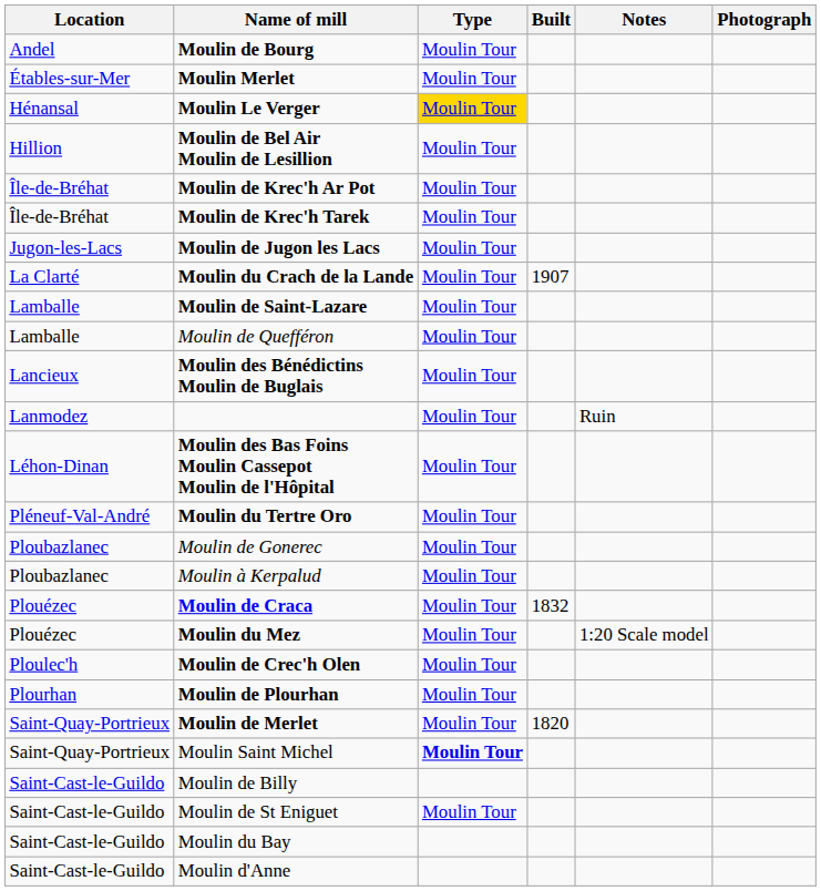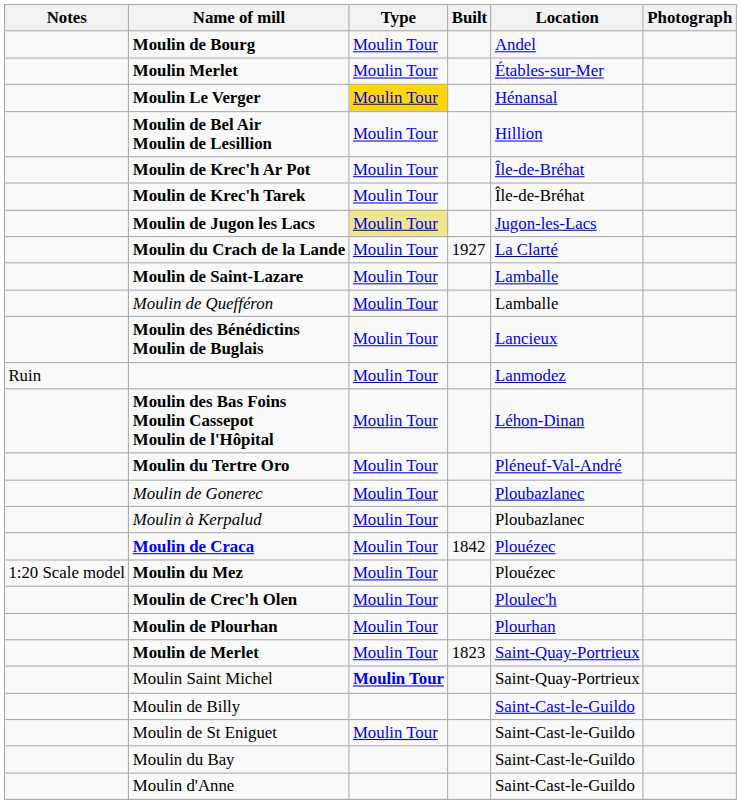 <table class="wikitable">
 <tr>
-<th>Location</th>
+<th>Notes</th>
 <th>Name of mill</th>
 <th>Type</th>
 <th>Built</th>
-<th>Notes</th>
+<th>Location</th>
 <th>Photograph</th>
 </tr>
 <tr>
-<td><a href='#'>Andel</a></td>
+<td> </td>
 <td><strong>Moulin de Bourg</strong></td>
 <td><a href='#'>Moulin Tour</a></td>
 <td></td>
-<td> </td>
+<td><a href='#'>Andel</a></td>
 <td></td>
 </tr>
 <tr>
-<td><a href='#'>Étables-sur-Mer</a></td>
+<td></td>
 <td><strong>Moulin Merlet</strong></td>
 <td><a href='#'>Moulin Tour</a></td>
 <td></td>
-<td></td>
+<td><a href='#'>Étables-sur-Mer</a></td>
 <td></td>
 </tr>
 <tr>
-<td><a href='#'>Hénansal</a></td>
+<td> </td>
 <td><strong>Moulin Le Verger</strong></td>
 <td style="background: gold;"><a href='#'>Moulin Tour</a></td>
 <td></td>
-<td> </td>
+<td><a href='#'>Hénansal</a></td>
 <td></td>
 </tr>
 <tr>
-<td><a href='#'>Hillion</a></td>
+<td> </td>
 <td><strong>Moulin de Bel Air<br>Moulin de Lesillion</strong></td>
 <td><a href='#'>Moulin Tour</a></td>
 <td></td>
-<td> </td>
+<td><a href='#'>Hillion</a></td>
 <td></td>
 </tr>
 <tr>
-<td><a href='#'>Île-de-Bréhat</a></td>
+<td> </td>
 <td><strong>Moulin de Krec'h Ar Pot</strong></td>
 <td><a href='#'>Moulin Tour</a></td>
 <td></td>
-<td> </td>
+<td><a href='#'>Île-de-Bréhat</a></td>
 <td></td>
 </tr>
 <tr>
-<td>Île-de-Bréhat</td>
+<td> </td>
 <td><strong>Moulin de Krec'h Tarek</strong></td>
 <td><a href='#'>Moulin Tour</a></td>
 <td></td>
-<td> </td>
+<td>Île-de-Bréhat</td>
 <td></td>
 </tr>
 <tr>
+<td> </td>
+<td><strong>Moulin de Jugon les Lacs</strong></td>
+<td style="background: khaki;"><a href='#'>Moulin Tour</a></td>
+<td></td>
 <td><a href='#'>Jugon-les-Lacs</a></td>
-<td><strong>Moulin de Jugon les Lacs</strong></td>
-<td><a href='#'>Moulin Tour</a></td>
-<td></td>
-<td> </td>
 <td></td>
 </tr>
 <tr>
-<td><a href='#'>La Clarté</a></td>
+<td> </td>
 <td><strong>Moulin du Crach de la Lande</strong></td>
 <td><a href='#'>Moulin Tour</a></td>
-<td>1907</td>
-<td> </td>
+<td>1927</td>
+<td><a href='#'>La Clarté</a></td>
 <td></td>
 </tr>
 <tr>
-<td><a href='#'>Lamballe</a></td>
+<td> </td>
 <td><strong>Moulin de Saint-Lazare</strong></td>
 <td><a href='#'>Moulin Tour</a></td>
 <td></td>
-<td> </td>
+<td><a href='#'>Lamballe</a></td>
 <td></td>
 </tr>
 <tr>
-<td>Lamballe</td>
+<td> </td>
 <td><em>Moulin de Quefféron</em></td>
 <td><a href='#'>Moulin Tour</a></td>
 <td></td>
-<td> </td>
+<td>Lamballe</td>
 <td></td>
 </tr>
 <tr>
-<td><a href='#'>Lancieux</a></td>
+<td> </td>
 <td><strong>Moulin des Bénédictins<br>Moulin de Buglais</strong></td>
 <td><a href='#'>Moulin Tour</a></td>
 <td></td>
-<td> </td>
+<td><a href='#'>Lancieux</a></td>
 <td></td>
 </tr>
 <tr>
-<td><a href='#'>Lanmodez</a></td>
+<td>Ruin</td>
 <td></td>
 <td><a href='#'>Moulin Tour</a></td>
 <td></td>
-<td>Ruin</td>
+<td><a href='#'>Lanmodez</a></td>
 <td></td>
 </tr>
 <tr>
-<td><a href='#'>Léhon-Dinan</a></td>
+<td> </td>
 <td><strong>Moulin des Bas Foins<br>Moulin Cassepot<br>Moulin de l'Hôpital</strong></td>
 <td><a href='#'>Moulin Tour</a></td>
 <td></td>
-<td> </td>
+<td><a href='#'>Léhon-Dinan</a></td>
 <td></td>
 </tr>
 <tr>
-<td><a href='#'>Pléneuf-Val-André</a></td>
+<td> </td>
 <td><strong>Moulin du Tertre Oro</strong></td>
 <td><a href='#'>Moulin Tour</a></td>
 <td></td>
-<td> </td>
+<td><a href='#'>Pléneuf-Val-André</a></td>
 <td></td>
 </tr>
 <tr>
-<td><a href='#'>Ploubazlanec</a></td>
+<td> </td>
 <td><em>Moulin de Gonerec</em></td>
 <td><a href='#'>Moulin Tour</a></td>
 <td></td>
-<td> </td>
+<td><a href='#'>Ploubazlanec</a></td>
 <td></td>
 </tr>
 <tr>
-<td>Ploubazlanec</td>
+<td> </td>
 <td><em>Moulin à Kerpalud</em></td>
 <td><a href='#'>Moulin Tour</a></td>
 <td></td>
-<td> </td>
+<td>Ploubazlanec</td>
 <td></td>
 </tr>
 <tr>
-<td><a href='#'>Plouézec</a></td>
+<td> </td>
 <td><strong><a href='#'>Moulin de Craca</a></strong></td>
 <td><a href='#'>Moulin Tour</a></td>
-<td>1832</td>
-<td> </td>
+<td>1842</td>
+<td><a href='#'>Plouézec</a></td>
 <td></td>
 </tr>
 <tr>
-<td>Plouézec</td>
+<td>1:20 Scale model<br> </td>
 <td><strong>Moulin du Mez</strong></td>
 <td><a href='#'>Moulin Tour</a></td>
 <td></td>
-<td>1:20 Scale model<br> </td>
+<td>Plouézec</td>
 <td></td>
 </tr>
 <tr>
-<td><a href='#'>Ploulec'h</a></td>
+<td> </td>
 <td><strong>Moulin de Crec'h Olen</strong></td>
 <td><a href='#'>Moulin Tour</a></td>
 <td></td>
-<td> </td>
+<td><a href='#'>Ploulec'h</a></td>
 <td></td>
 </tr>
 <tr>
-<td><a href='#'>Plourhan</a></td>
+<td> </td>
 <td><strong>Moulin de Plourhan</strong></td>
 <td><a href='#'>Moulin Tour</a></td>
 <td></td>
-<td> </td>
+<td><a href='#'>Plourhan</a></td>
 <td></td>
 </tr>
 <tr>
-<td><a href='#'>Saint-Quay-Portrieux</a></td>
+<td> </td>
 <td><strong>Moulin de Merlet</strong></td>
 <td><a href='#'>Moulin Tour</a></td>
-<td>1820</td>
-<td> </td>
+<td>1823</td>
+<td><a href='#'>Saint-Quay-Portrieux</a></td>
 <td></td>
 </tr>
 <tr>
-<td>Saint-Quay-Portrieux</td>
+<td></td>
 <td>Moulin Saint Michel</td>
 <td><strong><a href='#'>Moulin Tour</a></strong></td>
 <td></td>
-<td></td>
+<td>Saint-Quay-Portrieux</td>
 <td></td>
 </tr>
 <tr>
-<td><a href='#'>Saint-Cast-le-Guildo</a></td>
+<td></td>
 <td>Moulin de Billy</td>
 <td></td>
 <td></td>
-<td></td>
+<td><a href='#'>Saint-Cast-le-Guildo</a></td>
 <td></td>
 </tr>
 <tr>
-<td>Saint-Cast-le-Guildo</td>
+<td> </td>
 <td>Moulin de St Eniguet</td>
 <td><a href='#'>Moulin Tour</a></td>
 <td></td>
-<td> </td>
+<td>Saint-Cast-le-Guildo</td>
 <td></td>
 </tr>
 <tr>
-<td>Saint-Cast-le-Guildo</td>
+<td></td>
 <td>Moulin du Bay</td>
 <td></td>
 <td></td>
-<td></td>
+<td>Saint-Cast-le-Guildo</td>
 <td></td>
 </tr>
 <tr>
-<td>Saint-Cast-le-Guildo</td>
+<td></td>
 <td>Moulin d'Anne</td>
 <td></td>
 <td></td>
-<td></td>
+<td>Saint-Cast-le-Guildo</td>
 <td></td>
 </tr>
 </table>
